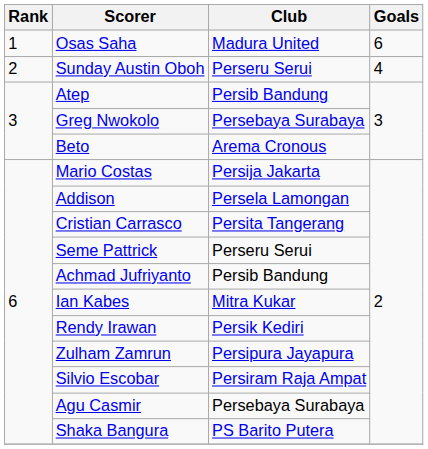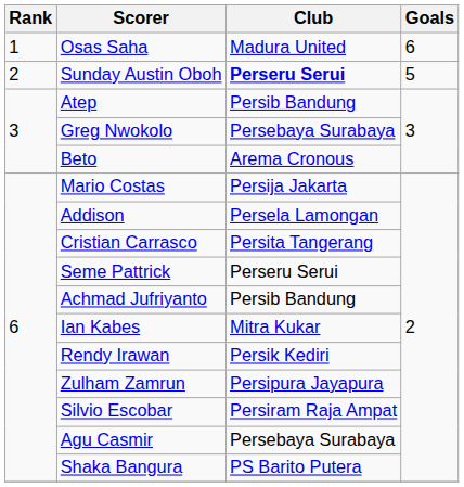 <table class="wikitable">
 <tr>
 <th>Rank</th>
 <th>Scorer</th>
 <th>Club</th>
 <th>Goals</th>
 </tr>
 <tr>
 <td rowspan="1">1</td>
 <td> <a href='#'>Osas Saha</a></td>
 <td><a href='#'>Madura United</a></td>
 <td>6</td>
 </tr>
 <tr>
 <td rowspan="1">2</td>
 <td> <a href='#'>Sunday Austin Oboh</a></td>
-<td><a href='#'>Perseru Serui</a></td>
-<td>4</td>
+<td><strong><a href='#'>Perseru Serui</a></strong></td>
+<td>5</td>
 </tr>
 <tr>
 <td rowspan="3">3</td>
 <td> <a href='#'>Atep</a></td>
 <td><a href='#'>Persib Bandung</a></td>
 <td rowspan="3">3</td>
 </tr>
 <tr>
 <td> <a href='#'>Greg Nwokolo</a></td>
 <td><a href='#'>Persebaya Surabaya</a></td>
 </tr>
 <tr>
 <td> <a href='#'>Beto</a></td>
 <td><a href='#'>Arema Cronous</a></td>
 </tr>
 <tr>
 <td rowspan="11">6</td>
 <td> <a href='#'>Mario Costas</a></td>
 <td><a href='#'>Persija Jakarta</a></td>
 <td rowspan="11">2</td>
 </tr>
 <tr>
 <td> <a href='#'>Addison</a></td>
 <td><a href='#'>Persela Lamongan</a></td>
 </tr>
 <tr>
 <td> <a href='#'>Cristian Carrasco</a></td>
 <td><a href='#'>Persita Tangerang</a></td>
 </tr>
 <tr>
 <td> <a href='#'>Seme Pattrick</a></td>
 <td>Perseru Serui</td>
 </tr>
 <tr>
 <td> <a href='#'>Achmad Jufriyanto</a></td>
 <td>Persib Bandung</td>
 </tr>
 <tr>
 <td> <a href='#'>Ian Kabes</a></td>
 <td><a href='#'>Mitra Kukar</a></td>
 </tr>
 <tr>
 <td> <a href='#'>Rendy Irawan</a></td>
 <td><a href='#'>Persik Kediri</a></td>
 </tr>
 <tr>
 <td> <a href='#'>Zulham Zamrun</a></td>
 <td><a href='#'>Persipura Jayapura</a></td>
 </tr>
 <tr>
 <td> <a href='#'>Silvio Escobar</a></td>
 <td><a href='#'>Persiram Raja Ampat</a></td>
 </tr>
 <tr>
 <td> <a href='#'>Agu Casmir</a></td>
 <td>Persebaya Surabaya</td>
 </tr>
 <tr>
 <td> <a href='#'>Shaka Bangura</a></td>
 <td><a href='#'>PS Barito Putera</a></td>
 </tr>
 <tr>
 </tr>
 </table>
